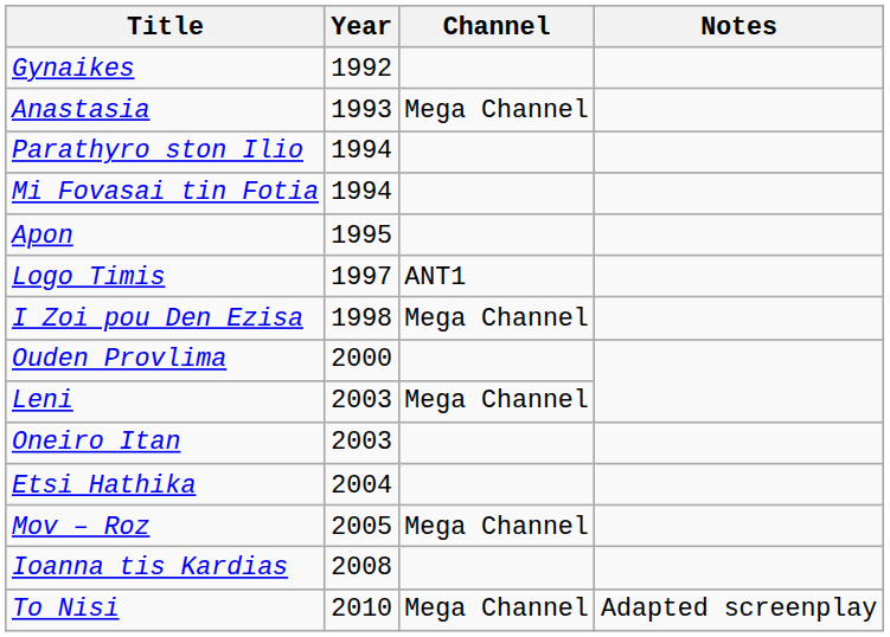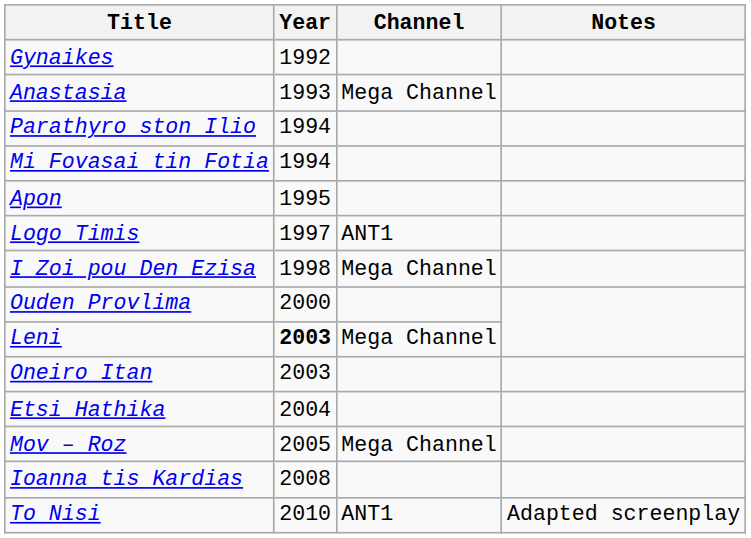 <table class="wikitable sortable">
 <tr>
 <th>Title</th>
 <th>Year</th>
 <th>Channel</th>
 <th class="unsortable">Notes</th>
 </tr>
 <tr>
 <td><em><a href='#'>Gynaikes</a></em></td>
 <td>1992</td>
 <td></td>
 <td></td>
 </tr>
 <tr>
 <td><em><a href='#'>Anastasia</a></em></td>
 <td>1993</td>
 <td>Mega Channel</td>
 <td></td>
 </tr>
 <tr>
 <td><em><a href='#'>Parathyro ston Ilio</a></em></td>
 <td>1994</td>
 <td></td>
 <td></td>
 </tr>
 <tr>
 <td><em><a href='#'>Mi Fovasai tin Fotia</a></em></td>
 <td>1994</td>
 <td></td>
 <td></td>
 </tr>
 <tr>
 <td><em><a href='#'>Apon</a></em></td>
 <td>1995</td>
 <td></td>
 <td></td>
 </tr>
 <tr>
 <td><em><a href='#'>Logo Timis</a></em></td>
 <td>1997</td>
 <td>ANT1</td>
 <td></td>
 </tr>
 <tr>
 <td><em><a href='#'>I Zoi pou Den Ezisa</a></em></td>
 <td>1998</td>
 <td>Mega Channel</td>
 <td></td>
 </tr>
 <tr>
 <td><em><a href='#'>Ouden Provlima</a></em></td>
 <td>2000</td>
 <td></td>
 </tr>
 <tr>
 <td><em><a href='#'>Leni</a></em></td>
-<td>2003</td>
+<td><strong>2003</strong></td>
 <td>Mega Channel</td>
 </tr>
 <tr>
 <td><em><a href='#'>Oneiro Itan</a></em></td>
 <td>2003</td>
 <td></td>
 <td></td>
 </tr>
 <tr>
 <td><em><a href='#'>Etsi Hathika</a></em></td>
 <td>2004</td>
 <td></td>
 <td></td>
 </tr>
 <tr>
 <td><em><a href='#'>Mov – Roz</a></em></td>
 <td>2005</td>
 <td>Mega Channel</td>
 <td></td>
 </tr>
 <tr>
 <td><em><a href='#'>Ioanna tis Kardias</a></em></td>
 <td>2008</td>
 <td></td>
 </tr>
 <tr>
 <td><em><a href='#'>To Nisi</a></em></td>
 <td>2010</td>
-<td>Mega Channel</td>
+<td>ANT1</td>
 <td>Adapted screenplay</td>
 </tr>
 </table>
